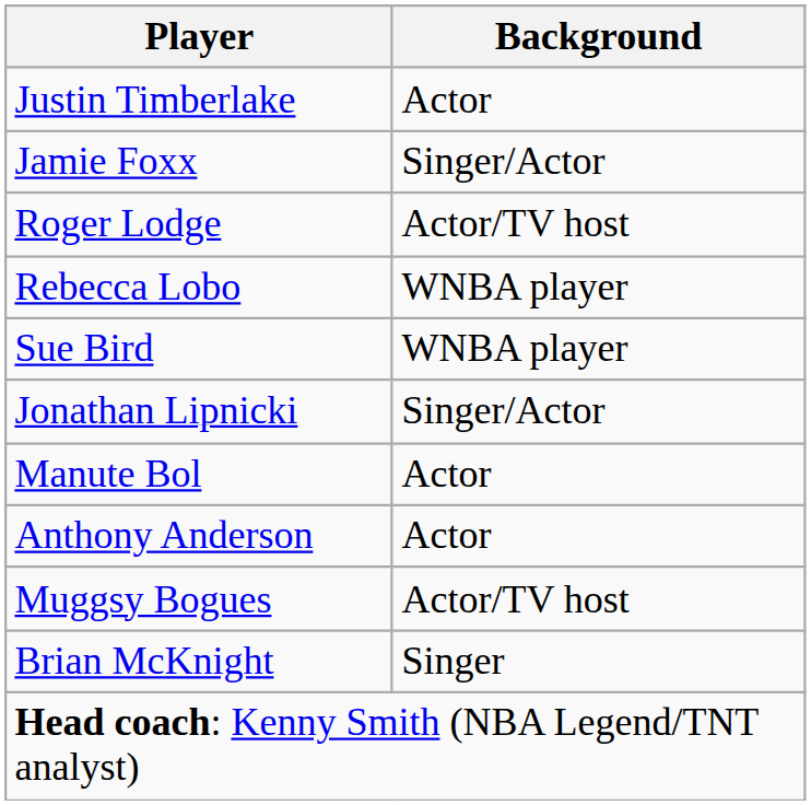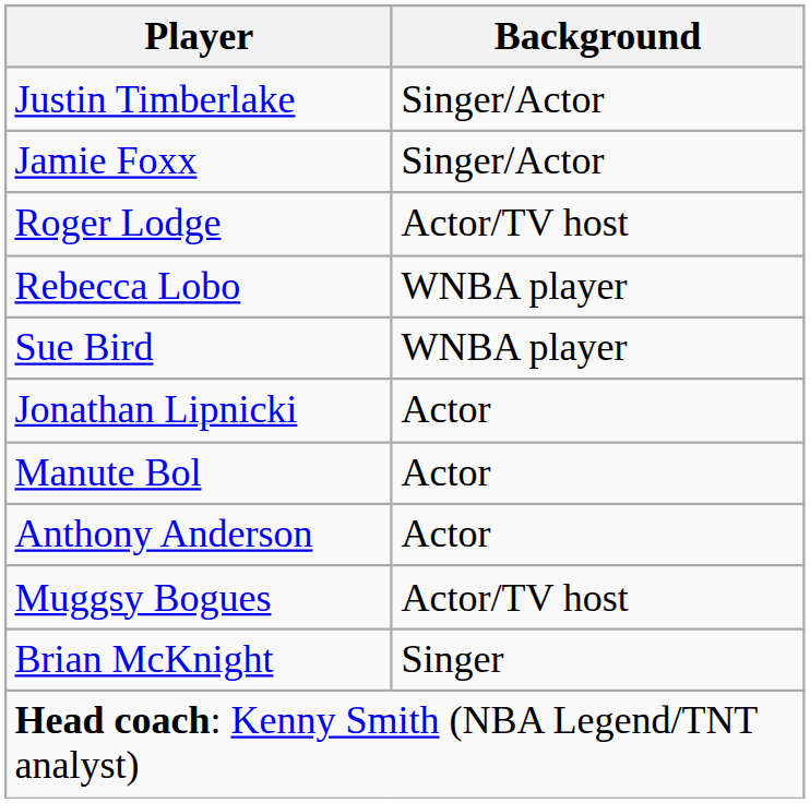 <table class="wikitable">
 <tr>
 <th width=150>Player</th>
 <th width=160>Background</th>
 </tr>
 <tr>
 <td><a href='#'>Justin Timberlake</a></td>
-<td>Actor</td>
+<td>Singer/Actor</td>
 </tr>
 <tr>
 <td><a href='#'>Jamie Foxx</a></td>
 <td>Singer/Actor</td>
 </tr>
 <tr>
 <td><a href='#'>Roger Lodge</a></td>
 <td>Actor/TV host</td>
 </tr>
 <tr>
 <td><a href='#'>Rebecca Lobo</a></td>
 <td>WNBA player</td>
 </tr>
 <tr>
 <td><a href='#'>Sue Bird</a></td>
 <td>WNBA player</td>
 </tr>
 <tr>
 <td><a href='#'>Jonathan Lipnicki</a></td>
-<td>Singer/Actor</td>
+<td>Actor</td>
 </tr>
 <tr>
 <td><a href='#'>Manute Bol</a></td>
 <td>Actor</td>
 </tr>
 <tr>
 <td><a href='#'>Anthony Anderson</a></td>
 <td>Actor</td>
 </tr>
 <tr>
 <td><a href='#'>Muggsy Bogues</a></td>
 <td>Actor/TV host</td>
 </tr>
 <tr>
 <td><a href='#'>Brian McKnight</a></td>
 <td>Singer</td>
 </tr>
 <tr>
 <td colspan="2"><strong>Head coach</strong>: <a href='#'>Kenny Smith</a> (NBA Legend/TNT analyst)</td>
 </tr>
 </table>
